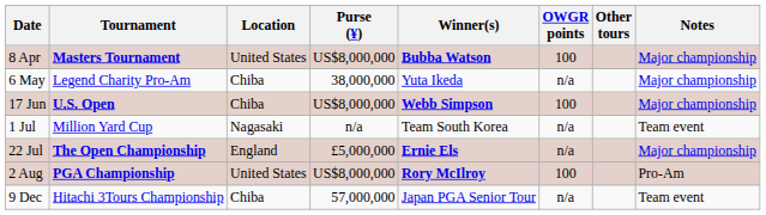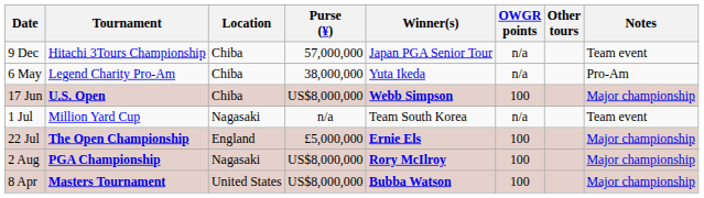 <table class="wikitable" style="font-size:95%">
 <tr>
 <th>Date</th>
 <th>Tournament</th>
 <th>Location</th>
 <th>Purse<br>(<a href='#'>¥</a>)</th>
 <th>Winner(s)</th>
 <th><a href='#'>OWGR</a><br>points</th>
 <th>Other<br>tours</th>
 <th>Notes</th>
 </tr>
-<tr style="background:#e5d1cb;">
-<td>8 Apr</td>
-<td><strong><a href='#'>Masters Tournament</a></strong></td>
-<td>United States</td>
-<td align=right>US$8,000,000</td>
-<td> <strong><a href='#'>Bubba Watson</a></strong></td>
-<td align=center>100</td>
+<tr>
+<td>9 Dec</td>
+<td><a href='#'>Hitachi 3Tours Championship</a></td>
+<td>Chiba</td>
+<td align=right>57,000,000</td>
+<td><a href='#'>Japan PGA Senior Tour</a></td>
+<td align=center>n/a</td>
 <td></td>
-<td><a href='#'>Major championship</a></td>
+<td>Team event</td>
 </tr>
 <tr>
 <td>6 May</td>
 <td><a href='#'>Legend Charity Pro-Am</a></td>
 <td>Chiba</td>
 <td align=right>38,000,000</td>
 <td> <a href='#'>Yuta Ikeda</a></td>
 <td align=center>n/a</td>
 <td></td>
-<td><a href='#'>Major championship</a></td>
+<td>Pro-Am</td>
 </tr>
 <tr style="background:#e5d1cb;">
 <td>17 Jun</td>
 <td><strong><a href='#'>U.S. Open</a></strong></td>
 <td>Chiba</td>
 <td align=right>US$8,000,000</td>
 <td> <strong><a href='#'>Webb Simpson</a></strong></td>
 <td align=center>100</td>
 <td></td>
 <td><a href='#'>Major championship</a></td>
 </tr>
 <tr>
 <td>1 Jul</td>
 <td><a href='#'>Million Yard Cup</a></td>
 <td>Nagasaki</td>
 <td align=center>n/a</td>
 <td> Team South Korea</td>
 <td align=center>n/a</td>
 <td></td>
 <td>Team event</td>
 </tr>
 <tr style="background:#e5d1cb;">
 <td>22 Jul</td>
 <td><strong><a href='#'>The Open Championship</a></strong></td>
 <td>England</td>
 <td align=right>£5,000,000</td>
 <td> <strong><a href='#'>Ernie Els</a></strong></td>
-<td align=center>n/a</td>
+<td align=center>100</td>
 <td></td>
 <td><a href='#'>Major championship</a></td>
 </tr>
 <tr style="background:#e5d1cb;">
 <td>2 Aug</td>
 <td><strong><a href='#'>PGA Championship</a></strong></td>
-<td>United States</td>
+<td>Nagasaki</td>
 <td align=right>US$8,000,000</td>
 <td> <strong><a href='#'>Rory McIlroy</a></strong></td>
 <td align=center>100</td>
 <td></td>
-<td>Pro-Am</td>
+<td><a href='#'>Major championship</a></td>
 </tr>
-<tr>
-<td>9 Dec</td>
-<td><a href='#'>Hitachi 3Tours Championship</a></td>
-<td>Chiba</td>
-<td align=right>57,000,000</td>
-<td><a href='#'>Japan PGA Senior Tour</a></td>
-<td align=center>n/a</td>
+<tr style="background:#e5d1cb;">
+<td>8 Apr</td>
+<td><strong><a href='#'>Masters Tournament</a></strong></td>
+<td>United States</td>
+<td align=right>US$8,000,000</td>
+<td> <strong><a href='#'>Bubba Watson</a></strong></td>
+<td align=center>100</td>
 <td></td>
-<td>Team event</td>
+<td><a href='#'>Major championship</a></td>
 </tr>
 </table>
